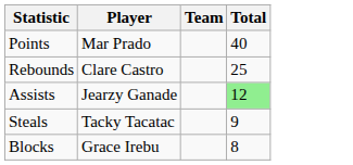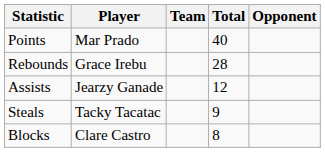 <table class=wikitable>
 <tr>
 <th>Statistic</th>
 <th>Player</th>
 <th>Team</th>
 <th>Total</th>
+<th>Opponent</th>
 </tr>
 <tr>
 <td>Points</td>
 <td> Mar Prado</td>
 <td></td>
 <td>40</td>
+<td></td>
 </tr>
 <tr>
 <td>Rebounds</td>
-<td> Clare Castro</td>
+<td> Grace Irebu</td>
 <td></td>
-<td>25</td>
+<td>28</td>
+<td></td>
 </tr>
 <tr>
 <td>Assists</td>
 <td> Jearzy Ganade</td>
 <td></td>
-<td style="background: lightgreen;">12</td>
+<td>12</td>
+<td></td>
 </tr>
 <tr>
 <td>Steals</td>
 <td> Tacky Tacatac</td>
 <td></td>
 <td>9</td>
+<td></td>
 </tr>
 <tr>
 <td>Blocks</td>
-<td> Grace Irebu</td>
+<td> Clare Castro</td>
 <td></td>
 <td>8</td>
+<td></td>
 </tr>
 </table>
